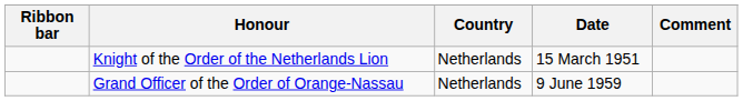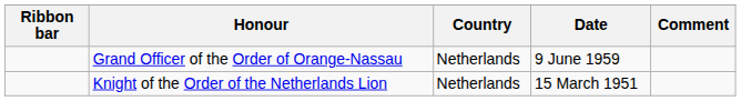 <table class="wikitable" style="width:60%;">
 <tr style="background:#ccf; text-align:center;">
 </tr>
 <tr>
 <th style="width:80px;">Ribbon bar</th>
 <th>Honour</th>
 <th>Country</th>
 <th>Date</th>
 <th>Comment</th>
 </tr>
 <tr>
 <td></td>
+<td><a href='#'>Grand Officer</a> of the <a href='#'>Order of Orange-Nassau</a></td>
+<td>Netherlands</td>
+<td>9 June 1959</td>
+<td></td>
+</tr>
+<tr>
+<td></td>
 <td><a href='#'>Knight</a> of the <a href='#'>Order of the Netherlands Lion</a></td>
 <td>Netherlands</td>
 <td>15 March 1951</td>
 <td></td>
 </tr>
-<tr>
-<td></td>
-<td><a href='#'>Grand Officer</a> of the <a href='#'>Order of Orange-Nassau</a></td>
-<td>Netherlands</td>
-<td>9 June 1959</td>
-<td></td>
-</tr>
 </table>
